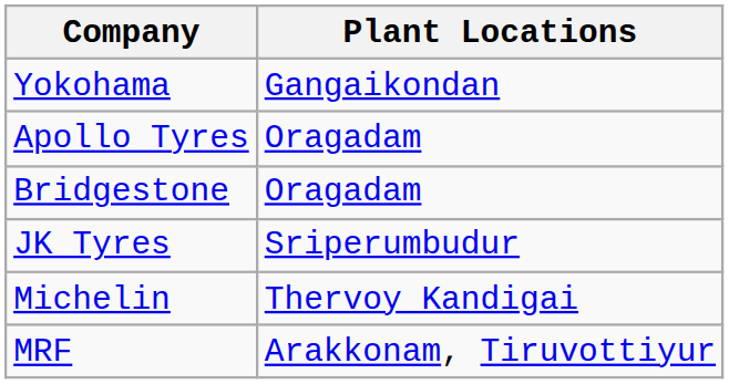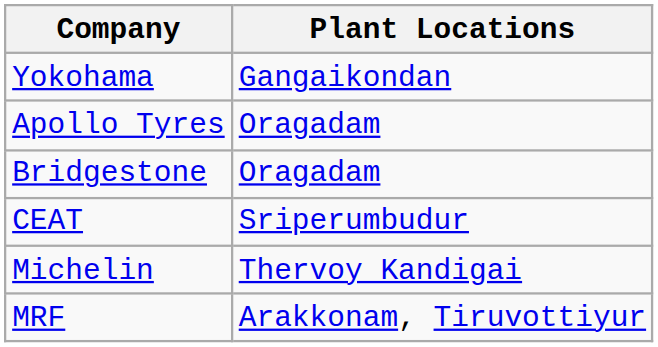 <table class="wikitable">
 <tr>
 <th>Company</th>
 <th>Plant Locations</th>
 </tr>
 <tr>
 <td><a href='#'>Yokohama</a></td>
 <td><a href='#'>Gangaikondan</a></td>
 </tr>
 <tr>
 <td><a href='#'>Apollo Tyres</a></td>
 <td><a href='#'>Oragadam</a></td>
 </tr>
 <tr>
 <td><a href='#'>Bridgestone</a></td>
 <td><a href='#'>Oragadam</a></td>
 </tr>
 <tr>
-<td><a href='#'>JK Tyres</a></td>
+<td><a href='#'>CEAT</a></td>
 <td><a href='#'>Sriperumbudur</a></td>
 </tr>
 <tr>
 <td><a href='#'>Michelin</a></td>
 <td><a href='#'>Thervoy Kandigai</a></td>
 </tr>
 <tr>
 <td><a href='#'>MRF</a></td>
 <td><a href='#'>Arakkonam</a>, <a href='#'>Tiruvottiyur</a></td>
 </tr>
 </table>
